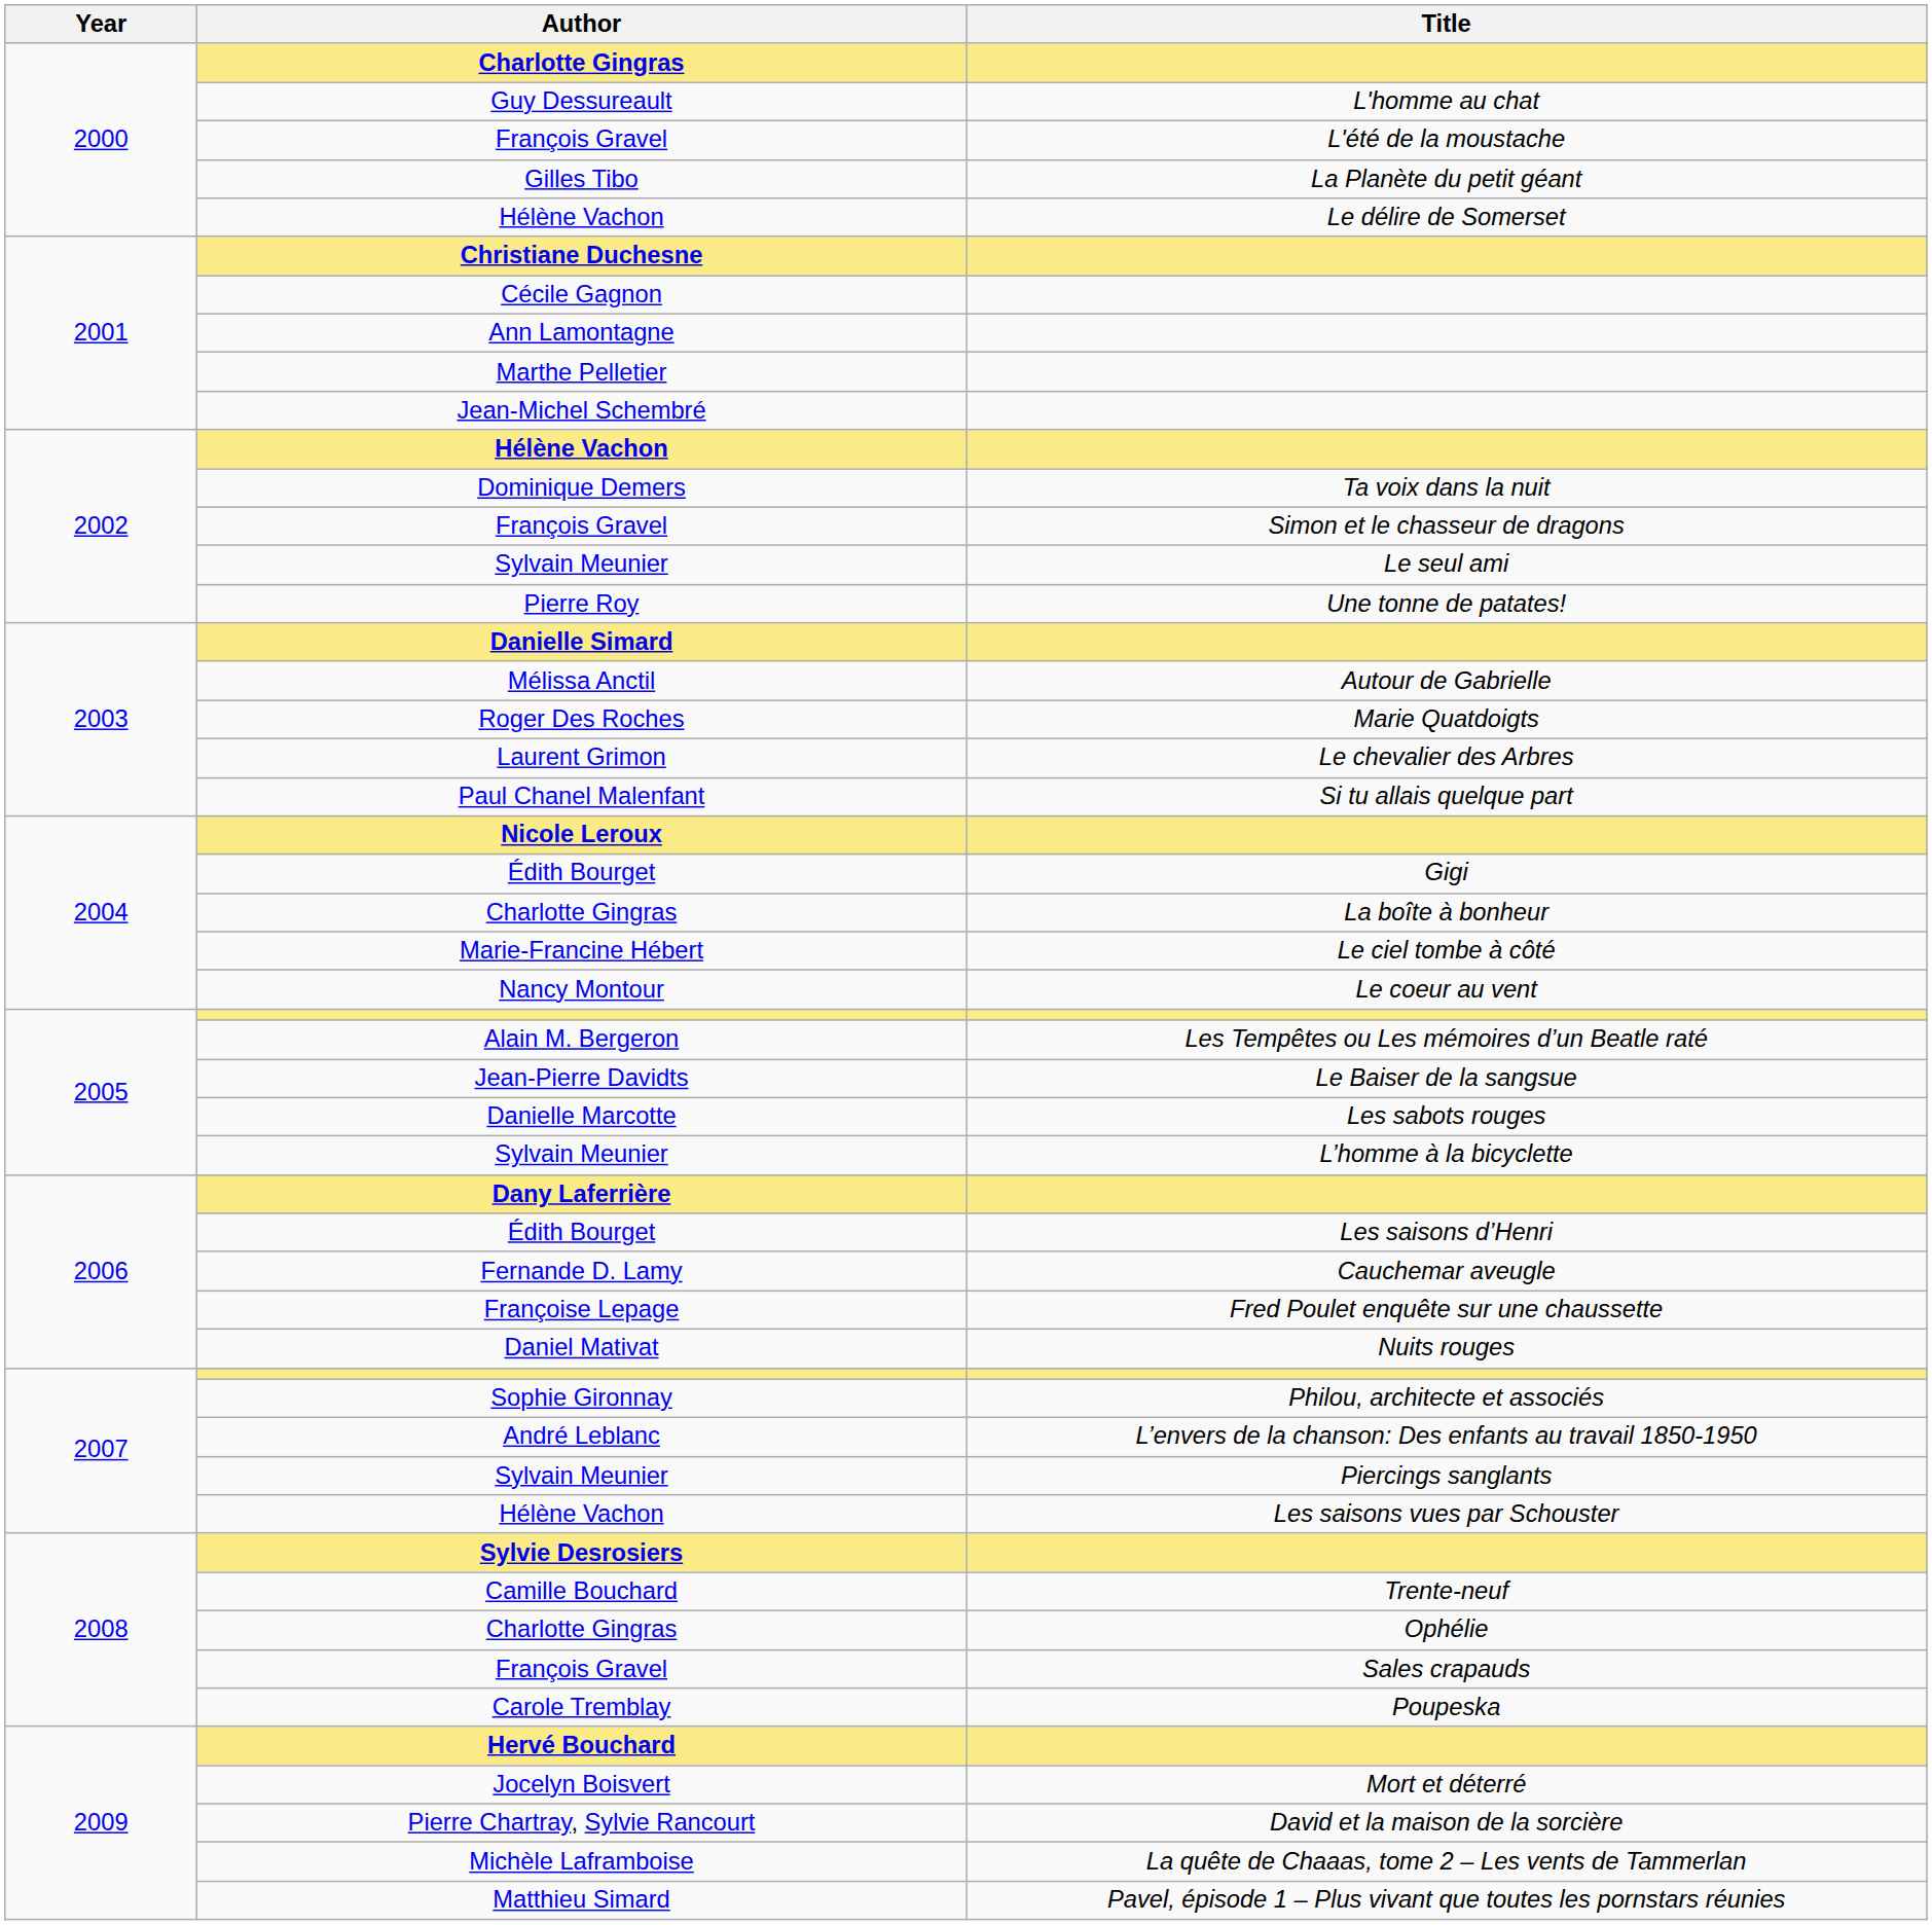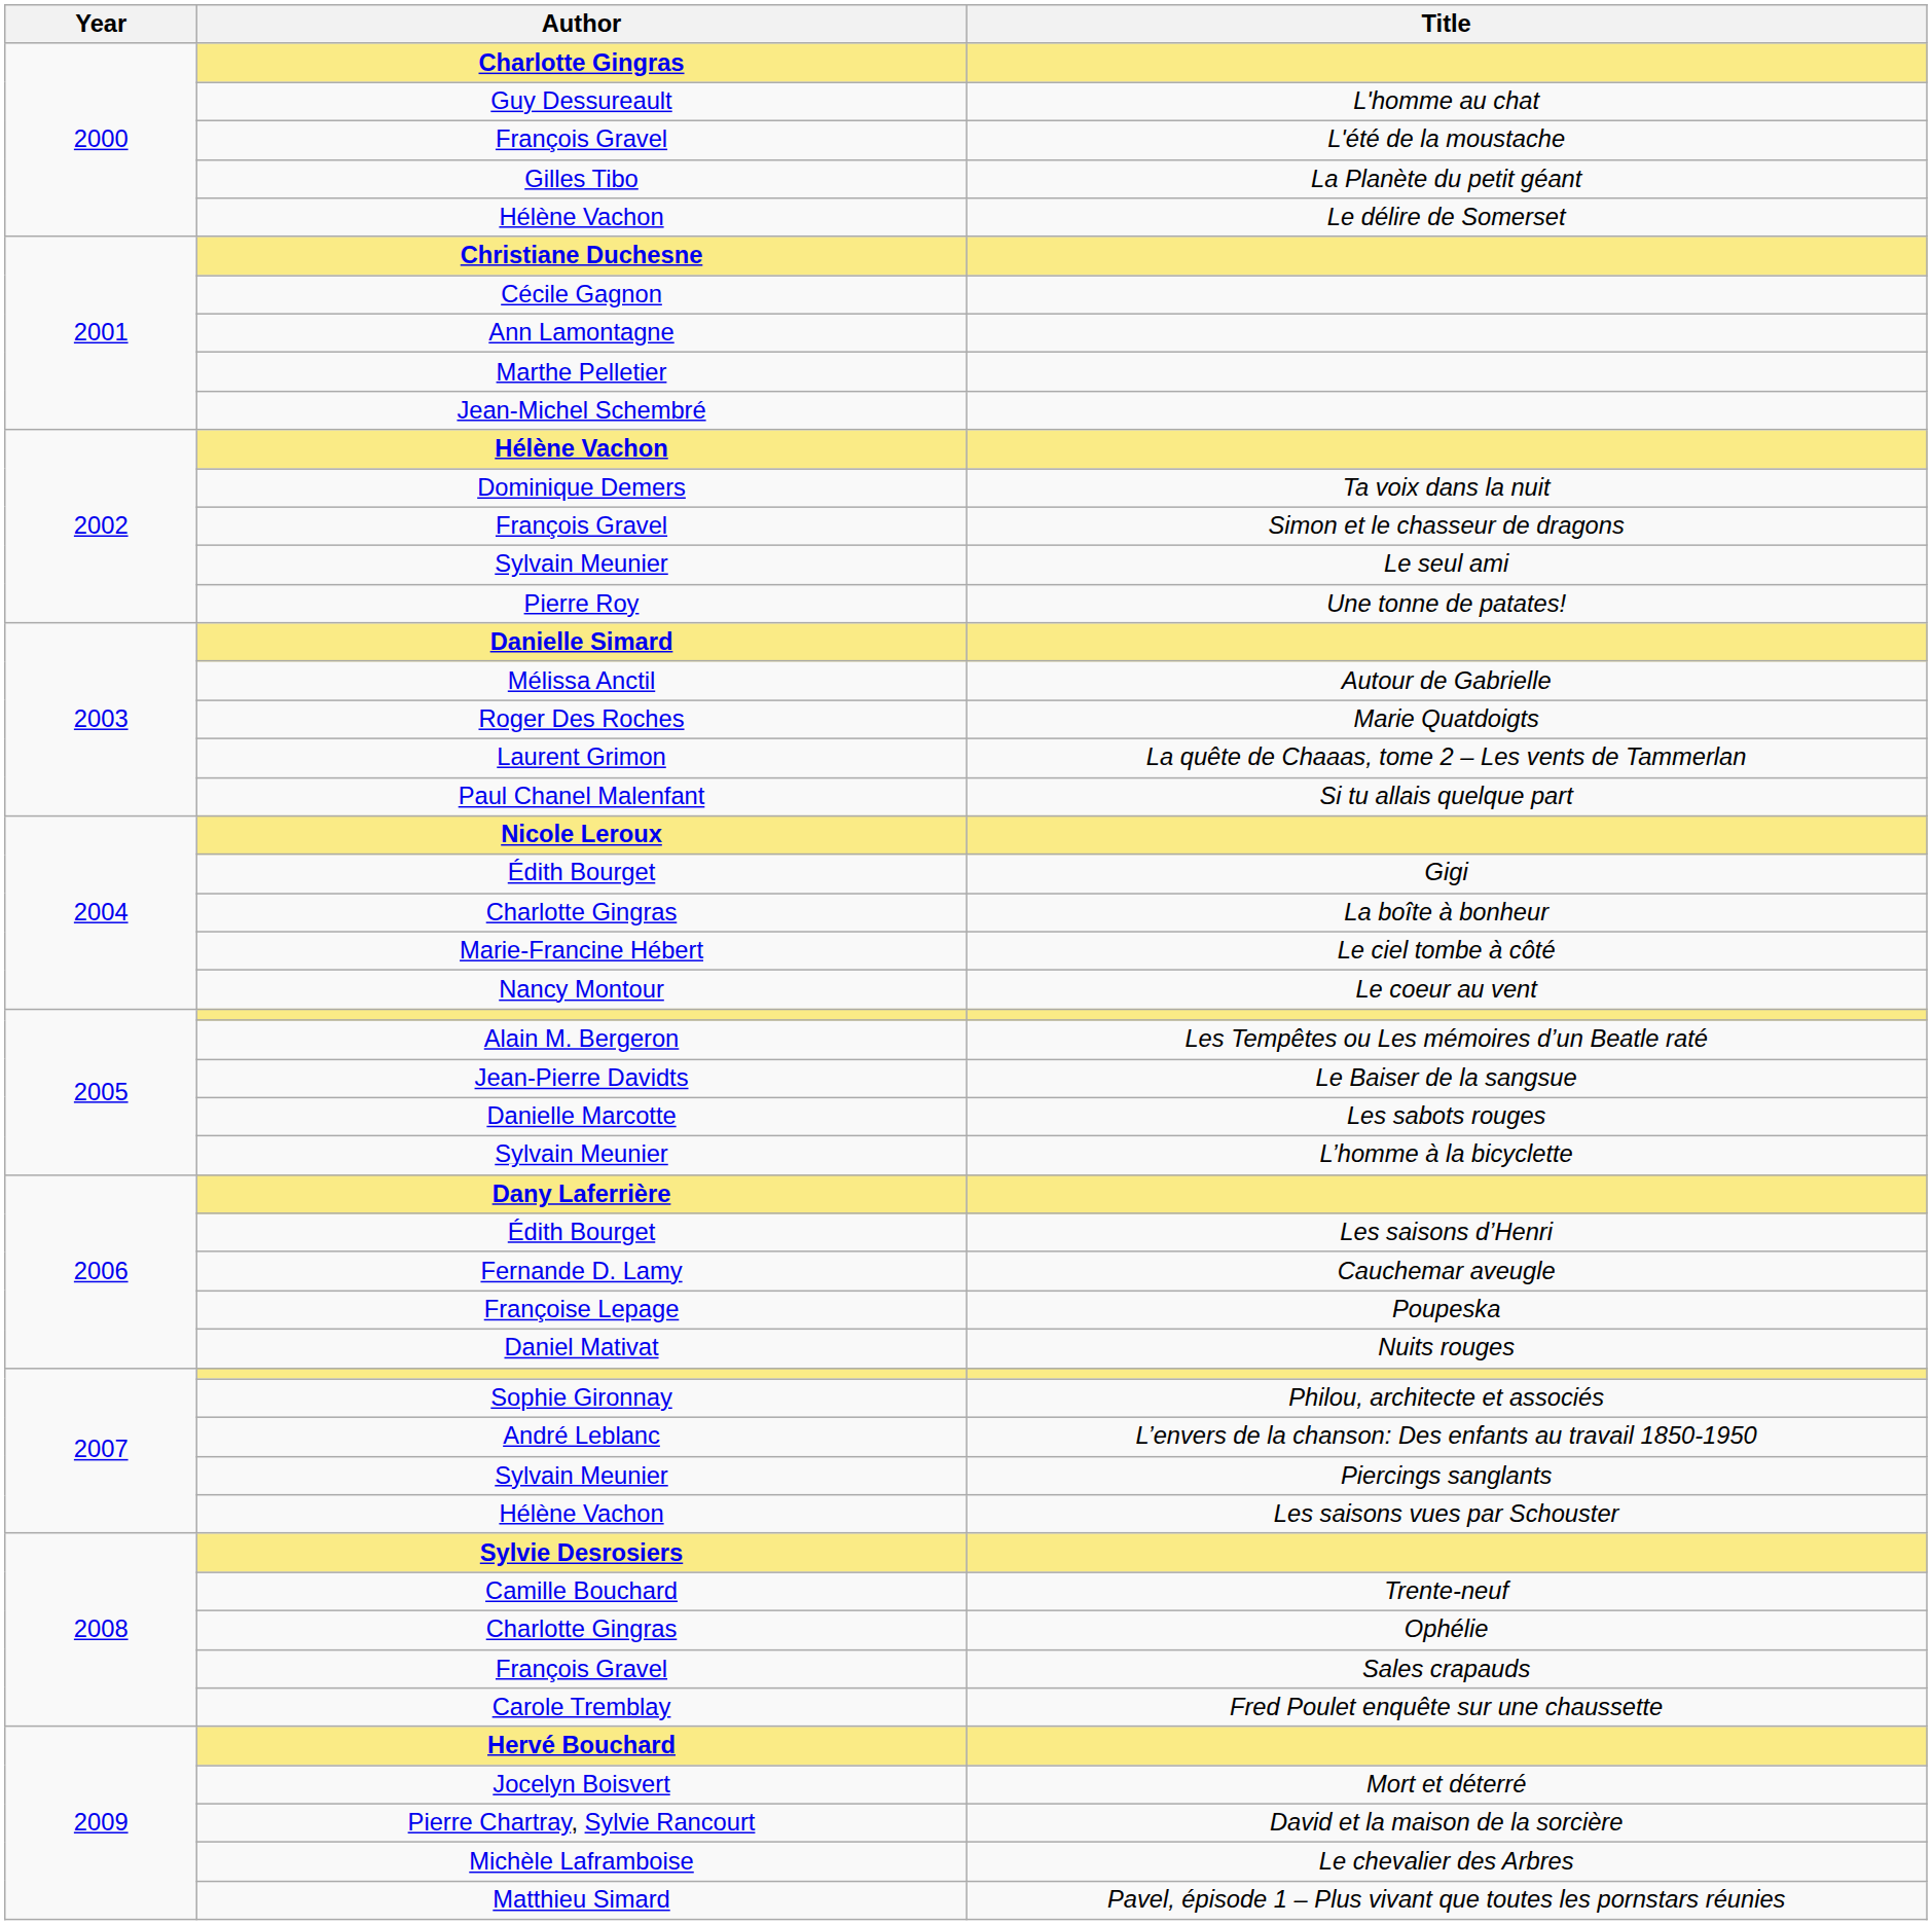 <table class="wikitable" width="100%">
 <tr>
 <th>Year</th>
 <th width="40%">Author</th>
 <th width="50%">Title</th>
 </tr>
 <tr>
 <td align="center" rowspan="5"><a href='#'>2000</a></td>
 <td align="center" style="background:#FAEB86"><strong><a href='#'>Charlotte Gingras</a></strong></td>
 <td align="center" style="background:#FAEB86"><strong><em></em></strong></td>
 </tr>
 <tr>
 <td align="center"><a href='#'>Guy Dessureault</a></td>
 <td align="center"><em>L'homme au chat</em></td>
 </tr>
 <tr>
 <td align="center"><a href='#'>François Gravel</a></td>
 <td align="center"><em>L'été de la moustache</em></td>
 </tr>
 <tr>
 <td align="center"><a href='#'>Gilles Tibo</a></td>
 <td align="center"><em>La Planète du petit géant</em></td>
 </tr>
 <tr>
 <td align="center"><a href='#'>Hélène Vachon</a></td>
 <td align="center"><em>Le délire de Somerset</em></td>
 </tr>
 <tr>
 <td align="center" rowspan="5"><a href='#'>2001</a></td>
 <td align="center" style="background:#FAEB86"><strong><a href='#'>Christiane Duchesne</a></strong></td>
 <td align="center" style="background:#FAEB86"><strong><em></em></strong></td>
 </tr>
 <tr>
 <td align="center"><a href='#'>Cécile Gagnon</a></td>
 <td align="center"><em></em></td>
 </tr>
 <tr>
 <td align="center"><a href='#'>Ann Lamontagne</a></td>
 <td align="center"><em></em></td>
 </tr>
 <tr>
 <td align="center"><a href='#'>Marthe Pelletier</a></td>
 <td align="center"><em></em></td>
 </tr>
 <tr>
 <td align="center"><a href='#'>Jean-Michel Schembré</a></td>
 <td align="center"><em></em></td>
 </tr>
 <tr>
 <td align="center" rowspan="5"><a href='#'>2002</a></td>
 <td align="center" style="background:#FAEB86"><strong><a href='#'>Hélène Vachon</a></strong></td>
 <td align="center" style="background:#FAEB86"><strong><em></em></strong></td>
 </tr>
 <tr>
 <td align="center"><a href='#'>Dominique Demers</a></td>
 <td align="center"><em>Ta voix dans la nuit</em></td>
 </tr>
 <tr>
 <td align="center"><a href='#'>François Gravel</a></td>
 <td align="center"><em>Simon et le chasseur de dragons</em></td>
 </tr>
 <tr>
 <td align="center"><a href='#'>Sylvain Meunier</a></td>
 <td align="center"><em>Le seul ami</em></td>
 </tr>
 <tr>
 <td align="center"><a href='#'>Pierre Roy</a></td>
 <td align="center"><em>Une tonne de patates!</em></td>
 </tr>
 <tr>
 <td align="center" rowspan="5"><a href='#'>2003</a></td>
 <td align="center" style="background:#FAEB86"><strong><a href='#'>Danielle Simard</a></strong></td>
 <td align="center" style="background:#FAEB86"><strong><em></em></strong></td>
 </tr>
 <tr>
 <td align="center"><a href='#'>Mélissa Anctil</a></td>
 <td align="center"><em>Autour de Gabrielle</em></td>
 </tr>
 <tr>
 <td align="center"><a href='#'>Roger Des Roches</a></td>
 <td align="center"><em>Marie Quatdoigts</em></td>
 </tr>
 <tr>
 <td align="center"><a href='#'>Laurent Grimon</a></td>
-<td align="center"><em>Le chevalier des Arbres</em></td>
+<td align="center"><em>La quête de Chaaas, tome 2 – Les vents de Tammerlan</em></td>
 </tr>
 <tr>
 <td align="center"><a href='#'>Paul Chanel Malenfant</a></td>
 <td align="center"><em>Si tu allais quelque part</em></td>
 </tr>
 <tr>
 <td align="center" rowspan="5"><a href='#'>2004</a></td>
 <td align="center" style="background:#FAEB86"><strong><a href='#'>Nicole Leroux</a></strong></td>
 <td align="center" style="background:#FAEB86"><strong><em></em></strong></td>
 </tr>
 <tr>
 <td align="center"><a href='#'>Édith Bourget</a></td>
 <td align="center"><em>Gigi</em></td>
 </tr>
 <tr>
 <td align="center"><a href='#'>Charlotte Gingras</a></td>
 <td align="center"><em>La boîte à bonheur</em></td>
 </tr>
 <tr>
 <td align="center"><a href='#'>Marie-Francine Hébert</a></td>
 <td align="center"><em>Le ciel tombe à côté</em></td>
 </tr>
 <tr>
 <td align="center"><a href='#'>Nancy Montour</a></td>
 <td align="center"><em>Le coeur au vent</em></td>
 </tr>
 <tr>
 <td align="center" rowspan="5"><a href='#'>2005</a></td>
 <td align="center" style="background:#FAEB86"><strong></strong></td>
 <td align="center" style="background:#FAEB86"><strong><em></em></strong></td>
 </tr>
 <tr>
 <td align="center"><a href='#'>Alain M. Bergeron</a></td>
 <td align="center"><em>Les Tempêtes ou Les mémoires d’un Beatle raté</em></td>
 </tr>
 <tr>
 <td align="center"><a href='#'>Jean-Pierre Davidts</a></td>
 <td align="center"><em>Le Baiser de la sangsue</em></td>
 </tr>
 <tr>
 <td align="center"><a href='#'>Danielle Marcotte</a></td>
 <td align="center"><em>Les sabots rouges</em></td>
 </tr>
 <tr>
 <td align="center"><a href='#'>Sylvain Meunier</a></td>
 <td align="center"><em>L’homme à la bicyclette</em></td>
 </tr>
 <tr>
 <td align="center" rowspan="5"><a href='#'>2006</a></td>
 <td align="center" style="background:#FAEB86"><strong><a href='#'>Dany Laferrière</a></strong></td>
 <td align="center" style="background:#FAEB86"><strong><em></em></strong></td>
 </tr>
 <tr>
 <td align="center"><a href='#'>Édith Bourget</a></td>
 <td align="center"><em>Les saisons d’Henri</em></td>
 </tr>
 <tr>
 <td align="center"><a href='#'>Fernande D. Lamy</a></td>
 <td align="center"><em>Cauchemar aveugle</em></td>
 </tr>
 <tr>
 <td align="center"><a href='#'>Françoise Lepage</a></td>
-<td align="center"><em>Fred Poulet enquête sur une chaussette</em></td>
+<td align="center"><em>Poupeska</em></td>
 </tr>
 <tr>
 <td align="center"><a href='#'>Daniel Mativat</a></td>
 <td align="center"><em>Nuits rouges</em></td>
 </tr>
 <tr>
 <td align="center" rowspan="5"><a href='#'>2007</a></td>
 <td align="center" style="background:#FAEB86"><strong></strong></td>
 <td align="center" style="background:#FAEB86"><strong><em></em></strong></td>
 </tr>
 <tr>
 <td align="center"><a href='#'>Sophie Gironnay</a></td>
 <td align="center"><em>Philou, architecte et associés</em></td>
 </tr>
 <tr>
 <td align="center"><a href='#'>André Leblanc</a></td>
 <td align="center"><em>L’envers de la chanson: Des enfants au travail 1850-1950</em></td>
 </tr>
 <tr>
 <td align="center"><a href='#'>Sylvain Meunier</a></td>
 <td align="center"><em>Piercings sanglants</em></td>
 </tr>
 <tr>
 <td align="center"><a href='#'>Hélène Vachon</a></td>
 <td align="center"><em>Les saisons vues par Schouster</em></td>
 </tr>
 <tr>
 <td align="center" rowspan="5"><a href='#'>2008</a></td>
 <td align="center" style="background:#FAEB86"><strong><a href='#'>Sylvie Desrosiers</a></strong></td>
 <td align="center" style="background:#FAEB86"><strong><em></em></strong></td>
 </tr>
 <tr>
 <td align="center"><a href='#'>Camille Bouchard</a></td>
 <td align="center"><em>Trente-neuf</em></td>
 </tr>
 <tr>
 <td align="center"><a href='#'>Charlotte Gingras</a></td>
 <td align="center"><em>Ophélie</em></td>
 </tr>
 <tr>
 <td align="center"><a href='#'>François Gravel</a></td>
 <td align="center"><em>Sales crapauds</em></td>
 </tr>
 <tr>
 <td align="center"><a href='#'>Carole Tremblay</a></td>
-<td align="center"><em>Poupeska</em></td>
+<td align="center"><em>Fred Poulet enquête sur une chaussette</em></td>
 </tr>
 <tr>
 <td align="center" rowspan="5"><a href='#'>2009</a></td>
 <td align="center" style="background:#FAEB86"><strong><a href='#'>Hervé Bouchard</a></strong></td>
 <td align="center" style="background:#FAEB86"><strong><em></em></strong></td>
 </tr>
 <tr>
 <td align="center"><a href='#'>Jocelyn Boisvert</a></td>
 <td align="center"><em>Mort et déterré</em></td>
 </tr>
 <tr>
 <td align="center"><a href='#'>Pierre Chartray</a>, <a href='#'>Sylvie Rancourt</a></td>
 <td align="center"><em>David et la maison de la sorcière</em></td>
 </tr>
 <tr>
 <td align="center"><a href='#'>Michèle Laframboise</a></td>
-<td align="center"><em>La quête de Chaaas, tome 2 – Les vents de Tammerlan</em></td>
+<td align="center"><em>Le chevalier des Arbres</em></td>
 </tr>
 <tr>
 <td align="center"><a href='#'>Matthieu Simard</a></td>
 <td align="center"><em>Pavel, épisode 1 – Plus vivant que toutes les pornstars réunies</em></td>
 </tr>
 </table>
